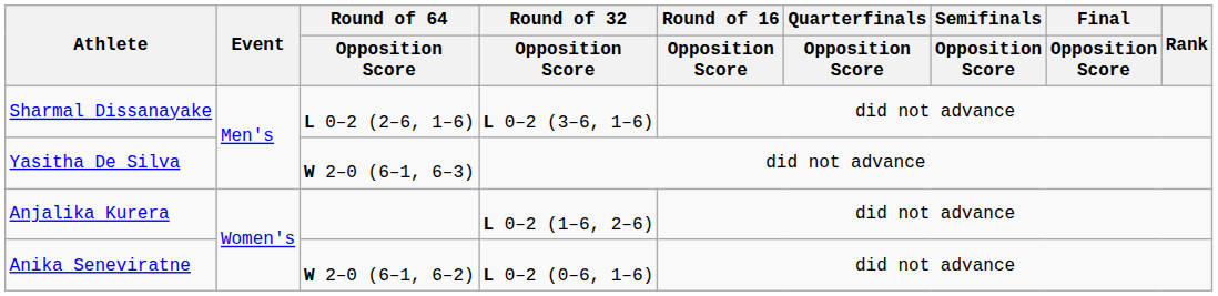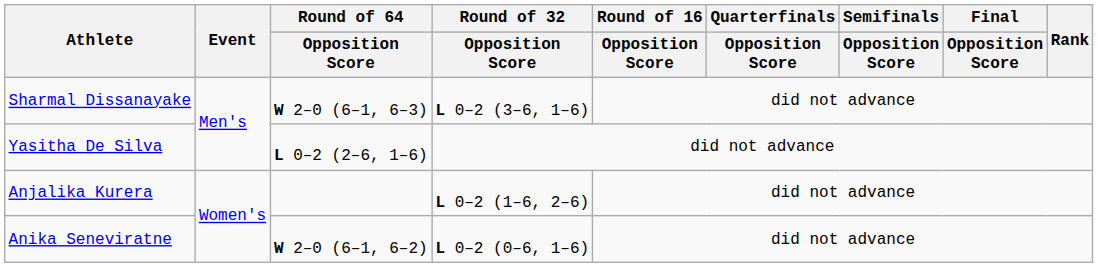 <table class=wikitable style="font-size:90%">
 <tr>
 <th rowspan="2">Athlete</th>
 <th rowspan="2">Event</th>
 <th>Round of 64</th>
 <th>Round of 32</th>
 <th>Round of 16</th>
 <th>Quarterfinals</th>
 <th>Semifinals</th>
 <th>Final</th>
 <th rowspan=2>Rank</th>
 </tr>
 <tr>
 <th>Opposition<br>Score</th>
 <th>Opposition<br>Score</th>
 <th>Opposition<br>Score</th>
 <th>Opposition<br>Score</th>
 <th>Opposition<br>Score</th>
 <th>Opposition<br>Score</th>
 </tr>
 <tr align=center>
 <td align=left><a href='#'>Sharmal Dissanayake</a></td>
 <td align=left rowspan=2><a href='#'>Men's</a></td>
-<td><br><strong>L</strong> 0–2 (2–6, 1–6)</td>
+<td><br><strong>W</strong> 2–0 (6–1, 6–3)</td>
 <td><br><strong>L</strong> 0–2 (3–6, 1–6)</td>
 <td colspan=5>did not advance</td>
 </tr>
 <tr align=center>
 <td align=left><a href='#'>Yasitha De Silva</a></td>
-<td><br><strong>W</strong> 2–0 (6–1, 6–3)</td>
+<td><br><strong>L</strong> 0–2 (2–6, 1–6)</td>
 <td colspan=6>did not advance</td>
 </tr>
 <tr align=center>
 <td align=left><a href='#'>Anjalika Kurera</a></td>
 <td align=left rowspan=2><a href='#'>Women's</a></td>
 <td></td>
 <td><br><strong>L</strong> 0–2 (1–6, 2–6)</td>
 <td colspan=5>did not advance</td>
 </tr>
 <tr align=center>
 <td align=left><a href='#'>Anika Seneviratne</a></td>
 <td><br><strong>W</strong> 2–0 (6–1, 6–2)</td>
 <td><br><strong>L</strong> 0–2 (0–6, 1–6)</td>
 <td colspan=5>did not advance</td>
 </tr>
 </table>
